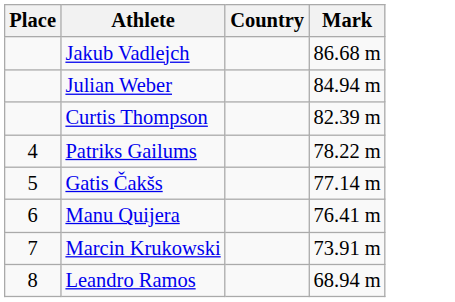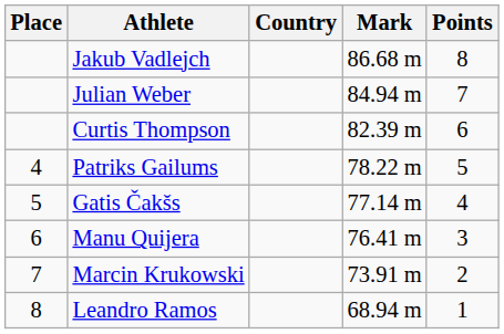 <table class="wikitable">
 <tr>
 <th>Place</th>
 <th>Athlete</th>
 <th>Country</th>
 <th>Mark</th>
+<th>Points</th>
 </tr>
 <tr>
 <td align=center></td>
 <td><a href='#'>Jakub Vadlejch</a></td>
 <td></td>
 <td>86.68 m</td>
+<td align=center>8</td>
 </tr>
 <tr>
 <td align=center></td>
 <td><a href='#'>Julian Weber</a></td>
 <td></td>
 <td>84.94 m</td>
+<td align=center>7</td>
 </tr>
 <tr>
 <td align=center></td>
 <td><a href='#'>Curtis Thompson</a></td>
 <td></td>
 <td>82.39 m</td>
+<td align=center>6</td>
 </tr>
 <tr>
 <td align=center>4</td>
 <td><a href='#'>Patriks Gailums</a></td>
 <td></td>
 <td>78.22 m</td>
+<td align=center>5</td>
 </tr>
 <tr>
 <td align=center>5</td>
 <td><a href='#'>Gatis Čakšs</a></td>
 <td></td>
 <td>77.14 m</td>
+<td align=center>4</td>
 </tr>
 <tr>
 <td align=center>6</td>
 <td><a href='#'>Manu Quijera</a></td>
 <td></td>
 <td>76.41 m</td>
+<td align=center>3</td>
 </tr>
 <tr>
 <td align=center>7</td>
 <td><a href='#'>Marcin Krukowski</a></td>
 <td></td>
 <td>73.91 m</td>
+<td align=center>2</td>
 </tr>
 <tr>
 <td align=center>8</td>
 <td><a href='#'>Leandro Ramos</a></td>
 <td></td>
 <td>68.94 m</td>
+<td align=center>1</td>
 </tr>
 </table>
